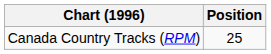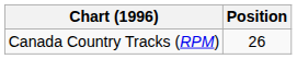 <table class="wikitable sortable">
 <tr>
 <th scope="col">Chart (1996)</th>
 <th scope="col">Position</th>
 </tr>
 <tr>
 <td>Canada Country Tracks (<em><a href='#'>RPM</a></em>)</td>
-<td align="center">25</td>
+<td align="center">26</td>
 </tr>
 </table>
